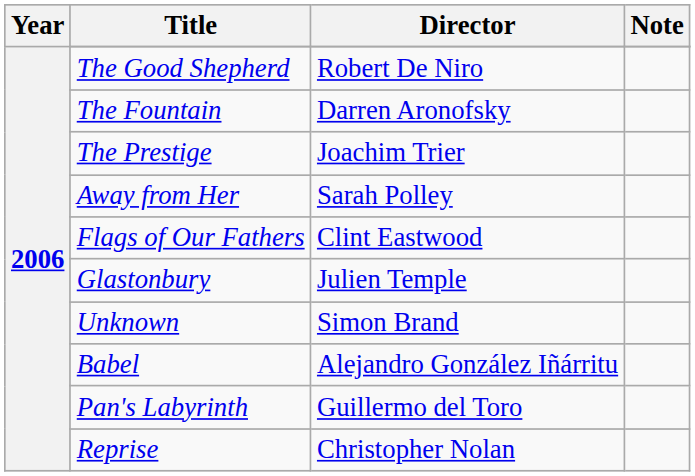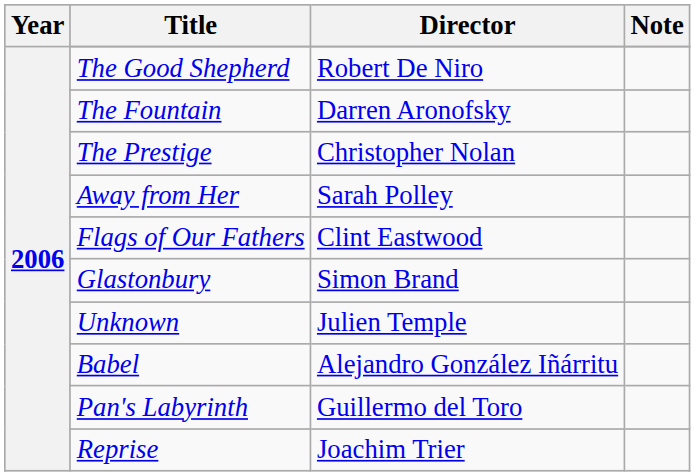 <table class="wikitable">
 <tr>
 <th>Year</th>
 <th>Title</th>
 <th>Director</th>
 <th>Note</th>
 </tr>
 <tr>
 <th rowspan="14"><a href='#'>2006</a></th>
 </tr>
 <tr>
 <td><em><a href='#'>The Good Shepherd</a></em></td>
 <td><a href='#'>Robert De Niro</a></td>
 <td></td>
 </tr>
 <tr>
 <td><em><a href='#'>The Fountain</a></em></td>
 <td><a href='#'>Darren Aronofsky</a></td>
 <td></td>
 </tr>
 <tr>
 <td><em><a href='#'>The Prestige</a></em></td>
-<td><a href='#'>Joachim Trier</a></td>
+<td><a href='#'>Christopher Nolan</a></td>
 <td></td>
 </tr>
 <tr>
 <td><em><a href='#'>Away from Her</a></em></td>
 <td><a href='#'>Sarah Polley</a></td>
 <td></td>
 </tr>
 <tr>
 <td><em><a href='#'>Flags of Our Fathers</a></em></td>
 <td><a href='#'>Clint Eastwood</a></td>
 <td></td>
 </tr>
 <tr>
 <td><em><a href='#'>Glastonbury</a></em></td>
-<td><a href='#'>Julien Temple</a></td>
+<td><a href='#'>Simon Brand</a></td>
 <td></td>
 </tr>
 <tr>
 <td><em><a href='#'>Unknown</a></em></td>
-<td><a href='#'>Simon Brand</a></td>
+<td><a href='#'>Julien Temple</a></td>
 <td></td>
 </tr>
 <tr>
 <td><em><a href='#'>Babel</a></em></td>
 <td><a href='#'>Alejandro González Iñárritu</a></td>
 <td></td>
 </tr>
 <tr>
 <td><em><a href='#'>Pan's Labyrinth</a></em></td>
 <td><a href='#'>Guillermo del Toro</a></td>
 <td></td>
 </tr>
 <tr>
 <td><em><a href='#'>Reprise</a></em></td>
-<td><a href='#'>Christopher Nolan</a></td>
+<td><a href='#'>Joachim Trier</a></td>
 <td></td>
 </tr>
 </table>
